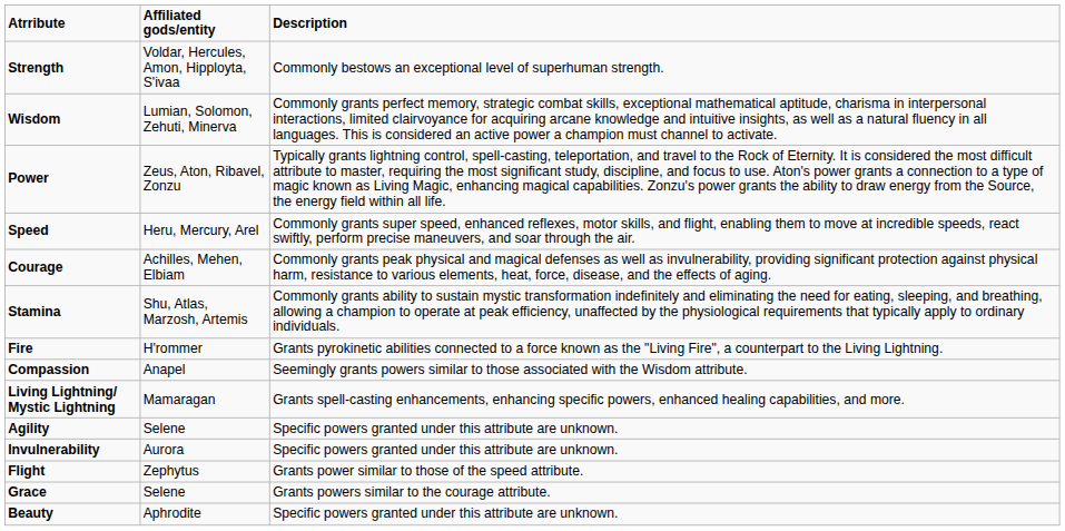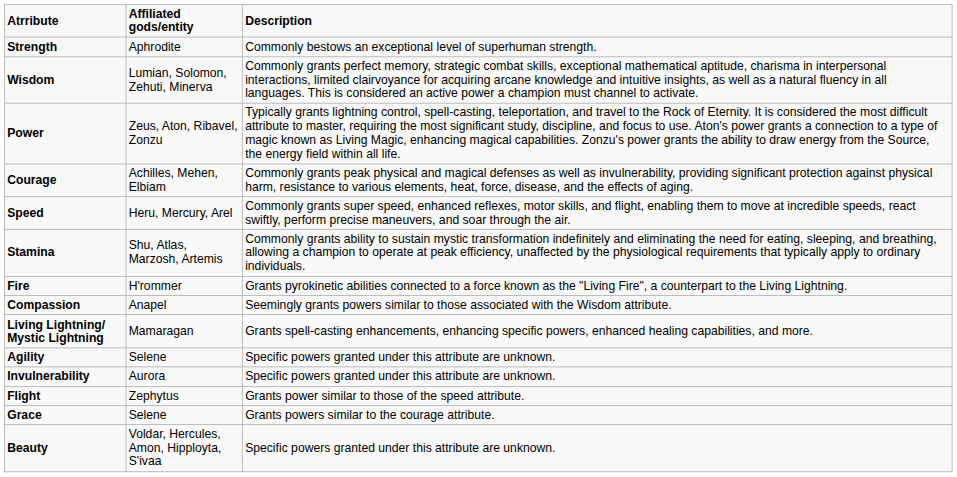 <table class="wikitable">
 <tr>
 <td><strong>Atrribute</strong></td>
 <td><strong>Affiliated gods/entity</strong></td>
 <td><strong>Description</strong></td>
 </tr>
 <tr>
 <td><strong>Strength</strong></td>
-<td>Voldar, Hercules, Amon, Hipployta, S'ivaa</td>
+<td>Aphrodite</td>
 <td>Commonly bestows an exceptional level of superhuman strength.</td>
 </tr>
 <tr>
 <td><strong>Wisdom</strong></td>
 <td>Lumian, Solomon, Zehuti, Minerva</td>
 <td>Commonly grants perfect memory, strategic combat skills, exceptional mathematical aptitude, charisma in interpersonal interactions, limited clairvoyance for acquiring arcane knowledge and intuitive insights, as well as a natural fluency in all languages.  This is considered an active power a champion must channel to activate.</td>
 </tr>
 <tr>
 <td><strong>Power</strong></td>
 <td>Zeus, Aton, Ribavel, Zonzu</td>
 <td>Typically grants lightning control, spell-casting, teleportation, and travel to the Rock of Eternity. It is considered the most difficult attribute to master, requiring the most significant study, discipline, and focus to use.  Aton's power grants a connection to a type of magic known as Living Magic, enhancing magical capabilities. Zonzu's power grants the ability to draw energy from the Source, the energy field within all life.</td>
 </tr>
 <tr>
+<td><strong>Courage</strong></td>
+<td>Achilles, Mehen, Elbiam</td>
+<td>Commonly grants peak physical and magical defenses as well as invulnerability, providing significant protection against physical harm, resistance to various elements, heat, force, disease, and the effects of aging. </td>
+</tr>
+<tr>
 <td><strong>Speed</strong></td>
 <td>Heru, Mercury, Arel</td>
 <td>Commonly grants super speed, enhanced reflexes, motor skills, and flight, enabling them to move at incredible speeds, react swiftly, perform precise maneuvers, and soar through the air.</td>
-</tr>
-<tr>
-<td><strong>Courage</strong></td>
-<td>Achilles, Mehen, Elbiam</td>
-<td>Commonly grants peak physical and magical defenses as well as invulnerability, providing significant protection against physical harm, resistance to various elements, heat, force, disease, and the effects of aging. </td>
 </tr>
 <tr>
 <td><strong>Stamina</strong></td>
 <td>Shu, Atlas, Marzosh, Artemis</td>
 <td>Commonly grants ability to sustain mystic transformation indefinitely and  eliminating the need for eating, sleeping, and breathing, allowing a champion to operate at peak efficiency, unaffected by the physiological requirements that typically apply to ordinary individuals.</td>
 </tr>
 <tr>
 <td><strong>Fire</strong></td>
 <td>H'rommer</td>
 <td>Grants pyrokinetic abilities connected to a force known as the "Living Fire", a counterpart to the Living Lightning.</td>
 </tr>
 <tr>
 <td><strong>Compassion</strong></td>
 <td>Anapel</td>
 <td>Seemingly grants powers similar to those associated with the Wisdom attribute.</td>
 </tr>
 <tr>
 <td><strong>Living Lightning/ Mystic Lightning</strong></td>
 <td>Mamaragan</td>
 <td>Grants spell-casting enhancements, enhancing specific powers, enhanced healing capabilities, and more.</td>
 </tr>
 <tr>
 <td><strong>Agility</strong></td>
 <td>Selene</td>
 <td>Specific powers granted under this attribute are unknown.</td>
 </tr>
 <tr>
 <td><strong>Invulnerability</strong></td>
 <td>Aurora</td>
 <td>Specific powers granted under this attribute are unknown.</td>
 </tr>
 <tr>
 <td><strong>Flight</strong></td>
 <td>Zephytus</td>
 <td>Grants power similar to those of the speed attribute.</td>
 </tr>
 <tr>
 <td><strong>Grace</strong></td>
 <td>Selene</td>
 <td>Grants powers similar to the courage attribute.</td>
 </tr>
 <tr>
 <td><strong>Beauty</strong></td>
-<td>Aphrodite</td>
+<td>Voldar, Hercules, Amon, Hipployta, S'ivaa</td>
 <td>Specific powers granted under this attribute are unknown.</td>
 </tr>
 </table>
